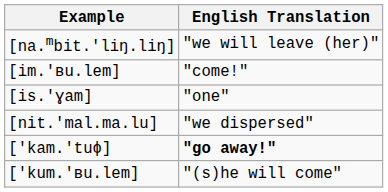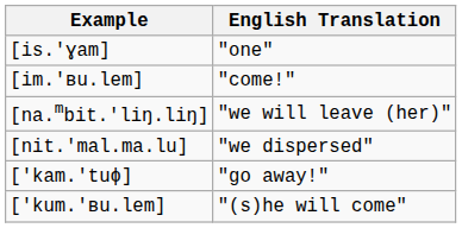 <table class="wikitable">
 <tr>
 <th>Example</th>
 <th>English Translation</th>
 </tr>
 <tr>
-<td>[na.<sup>m</sup>bit.'liŋ.liŋ]</td>
-<td>"we will leave (her)"</td>
+<td>[is.'ɣam]</td>
+<td>"one"</td>
 </tr>
 <tr>
 <td>[im.'ʙu.lem]</td>
 <td>"come!"</td>
 </tr>
 <tr>
-<td>[is.'ɣam]</td>
-<td>"one"</td>
+<td>[na.<sup>m</sup>bit.'liŋ.liŋ]</td>
+<td>"we will leave (her)"</td>
 </tr>
 <tr>
 <td>[nit.'mal.ma.lu]</td>
 <td>"we dispersed"</td>
 </tr>
 <tr>
 <td>['kam.'tuɸ]</td>
-<td><strong>"go away!"</strong></td>
+<td>"go away!"</td>
 </tr>
 <tr>
 <td>['kum.'ʙu.lem]</td>
 <td>"(s)he will come"</td>
 </tr>
 </table>
